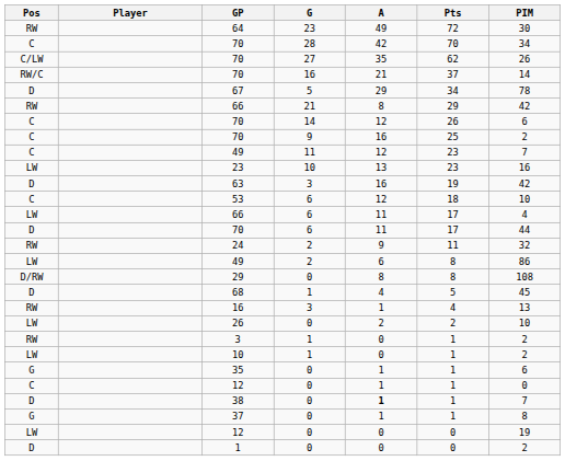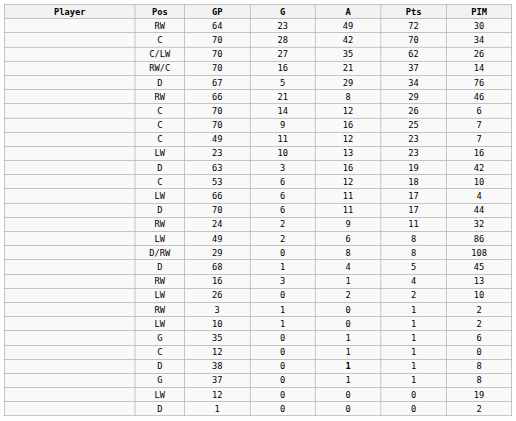 <table class="wikitable sortable" width="60%">
 <tr ALIGN="center">
+<th bgcolor="#DDDDFF" width="10%">Player</th>
 <th bgcolor="#DDDDFF" width="3%" title="Position">Pos</th>
-<th bgcolor="#DDDDFF" width="10%">Player</th>
 <th bgcolor="#DDDDFF" width="5%" title="Games played">GP</th>
 <th bgcolor="#DDDDFF" width="5%" title="Goals">G</th>
 <th bgcolor="#DDDDFF" width="5%" title="Assists">A</th>
 <th bgcolor="#DDDDFF" width="5%" title="Points">Pts</th>
 <th bgcolor="#DDDDFF" width="5%" title="Penalties in Minutes">PIM</th>
 </tr>
 <tr align="center">
+<td align="right"></td>
 <td>RW</td>
-<td align="right"></td>
 <td>64</td>
 <td>23</td>
 <td>49</td>
 <td>72</td>
 <td>30</td>
 </tr>
 <tr align="center">
+<td align="right"></td>
 <td>C</td>
-<td align="right"></td>
 <td>70</td>
 <td>28</td>
 <td>42</td>
 <td>70</td>
 <td>34</td>
 </tr>
 <tr align="center">
+<td align="right"></td>
 <td>C/LW</td>
-<td align="right"></td>
 <td>70</td>
 <td>27</td>
 <td>35</td>
 <td>62</td>
 <td>26</td>
 </tr>
 <tr align="center">
+<td align="right"></td>
 <td>RW/C</td>
-<td align="right"></td>
 <td>70</td>
 <td>16</td>
 <td>21</td>
 <td>37</td>
 <td>14</td>
 </tr>
 <tr align="center">
+<td align="right"></td>
 <td>D</td>
-<td align="right"></td>
 <td>67</td>
 <td>5</td>
 <td>29</td>
 <td>34</td>
-<td>78</td>
+<td>76</td>
 </tr>
 <tr align="center">
+<td align="right"></td>
 <td>RW</td>
-<td align="right"></td>
 <td>66</td>
 <td>21</td>
 <td>8</td>
 <td>29</td>
-<td>42</td>
+<td>46</td>
 </tr>
 <tr align="center">
+<td align="right"></td>
 <td>C</td>
-<td align="right"></td>
 <td>70</td>
 <td>14</td>
 <td>12</td>
 <td>26</td>
 <td>6</td>
 </tr>
 <tr align="center">
+<td align="right"></td>
 <td>C</td>
-<td align="right"></td>
 <td>70</td>
 <td>9</td>
 <td>16</td>
 <td>25</td>
-<td>2</td>
+<td>7</td>
 </tr>
 <tr align="center">
+<td align="right"></td>
 <td>C</td>
-<td align="right"></td>
 <td>49</td>
 <td>11</td>
 <td>12</td>
 <td>23</td>
 <td>7</td>
 </tr>
 <tr align="center">
+<td align="right"></td>
 <td>LW</td>
-<td align="right"></td>
 <td>23</td>
 <td>10</td>
 <td>13</td>
 <td>23</td>
 <td>16</td>
 </tr>
 <tr align="center">
+<td align="right"></td>
 <td>D</td>
-<td align="right"></td>
 <td>63</td>
 <td>3</td>
 <td>16</td>
 <td>19</td>
 <td>42</td>
 </tr>
 <tr align="center">
+<td align="right"></td>
 <td>C</td>
-<td align="right"></td>
 <td>53</td>
 <td>6</td>
 <td>12</td>
 <td>18</td>
 <td>10</td>
 </tr>
 <tr align="center">
+<td align="right"></td>
 <td>LW</td>
-<td align="right"></td>
 <td>66</td>
 <td>6</td>
 <td>11</td>
 <td>17</td>
 <td>4</td>
 </tr>
 <tr align="center">
+<td align="right"></td>
 <td>D</td>
-<td align="right"></td>
 <td>70</td>
 <td>6</td>
 <td>11</td>
 <td>17</td>
 <td>44</td>
 </tr>
 <tr align="center">
+<td align="right"></td>
 <td>RW</td>
-<td align="right"></td>
 <td>24</td>
 <td>2</td>
 <td>9</td>
 <td>11</td>
 <td>32</td>
 </tr>
 <tr align="center">
+<td align="right"></td>
 <td>LW</td>
-<td align="right"></td>
 <td>49</td>
 <td>2</td>
 <td>6</td>
 <td>8</td>
 <td>86</td>
 </tr>
 <tr align="center">
+<td align="right"></td>
 <td>D/RW</td>
-<td align="right"></td>
 <td>29</td>
 <td>0</td>
 <td>8</td>
 <td>8</td>
 <td>108</td>
 </tr>
 <tr align="center">
+<td align="right"></td>
 <td>D</td>
-<td align="right"></td>
 <td>68</td>
 <td>1</td>
 <td>4</td>
 <td>5</td>
 <td>45</td>
 </tr>
 <tr align="center">
+<td align="right"></td>
 <td>RW</td>
-<td align="right"></td>
 <td>16</td>
 <td>3</td>
 <td>1</td>
 <td>4</td>
 <td>13</td>
 </tr>
 <tr align="center">
+<td align="right"></td>
 <td>LW</td>
-<td align="right"></td>
 <td>26</td>
 <td>0</td>
 <td>2</td>
 <td>2</td>
 <td>10</td>
 </tr>
 <tr align="center">
+<td align="right"></td>
 <td>RW</td>
-<td align="right"></td>
 <td>3</td>
 <td>1</td>
 <td>0</td>
 <td>1</td>
 <td>2</td>
 </tr>
 <tr align="center">
+<td align="right"></td>
 <td>LW</td>
-<td align="right"></td>
 <td>10</td>
 <td>1</td>
 <td>0</td>
 <td>1</td>
 <td>2</td>
 </tr>
 <tr align="center">
+<td align="right"></td>
 <td>G</td>
-<td align="right"></td>
 <td>35</td>
 <td>0</td>
 <td>1</td>
 <td>1</td>
 <td>6</td>
 </tr>
 <tr align="center">
+<td align="right"></td>
 <td>C</td>
-<td align="right"></td>
 <td>12</td>
 <td>0</td>
 <td>1</td>
 <td>1</td>
 <td>0</td>
 </tr>
 <tr align="center">
+<td align="right"></td>
 <td>D</td>
-<td align="right"></td>
 <td>38</td>
 <td>0</td>
 <td><strong>1</strong></td>
 <td>1</td>
-<td>7</td>
+<td>8</td>
 </tr>
 <tr align="center">
+<td align="right"></td>
 <td>G</td>
-<td align="right"></td>
 <td>37</td>
 <td>0</td>
 <td>1</td>
 <td>1</td>
 <td>8</td>
 </tr>
 <tr align="center">
+<td align="right"></td>
 <td>LW</td>
-<td align="right"></td>
 <td>12</td>
 <td>0</td>
 <td>0</td>
 <td>0</td>
 <td>19</td>
 </tr>
 <tr align="center">
+<td align="right"></td>
 <td>D</td>
-<td align="right"></td>
 <td>1</td>
 <td>0</td>
 <td>0</td>
 <td>0</td>
 <td>2</td>
 </tr>
 </table>
